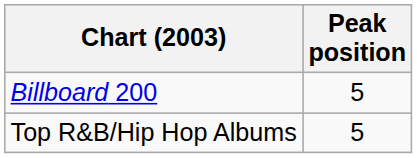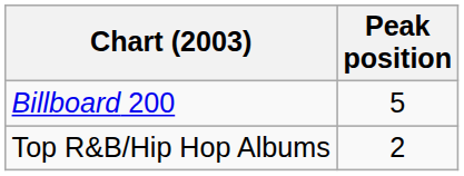 <table class="wikitable">
 <tr>
 <th align="left">Chart (2003)</th>
 <th align="center">Peak<br>position</th>
 </tr>
 <tr>
 <td align="left"><a href='#'><em>Billboard</em> 200</a></td>
 <td align="center">5</td>
 </tr>
 <tr>
 <td align="left">Top R&B/Hip Hop Albums</td>
-<td align="center">5</td>
+<td align="center">2</td>
 </tr>
 </table>
